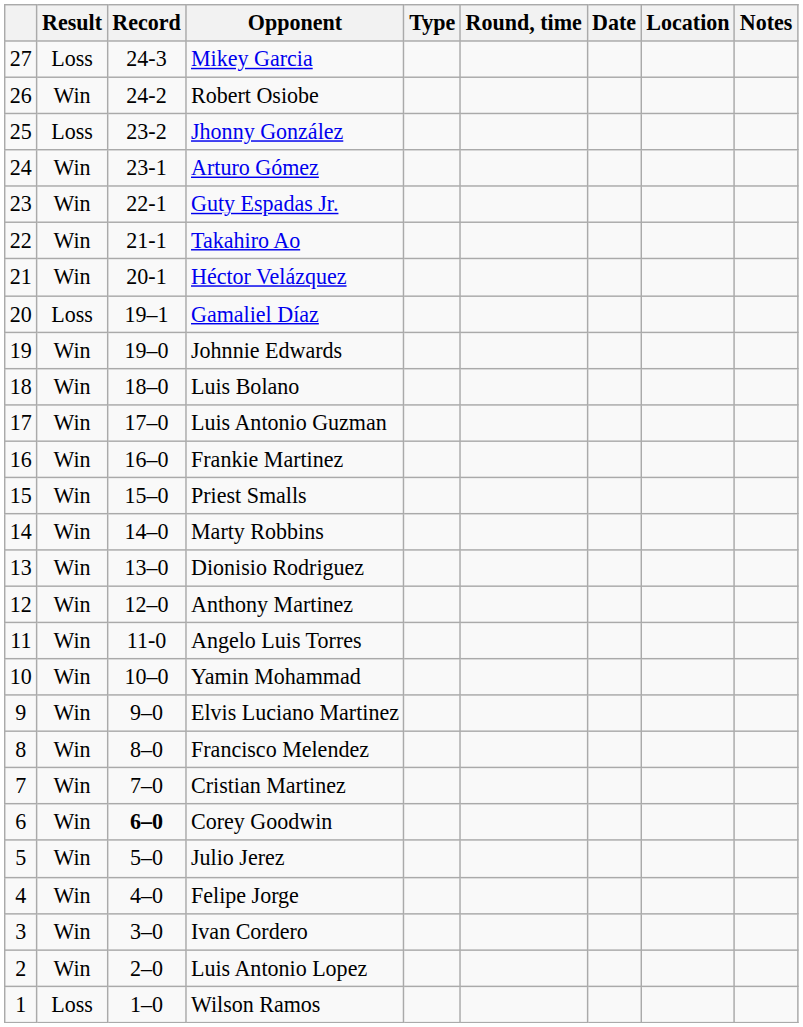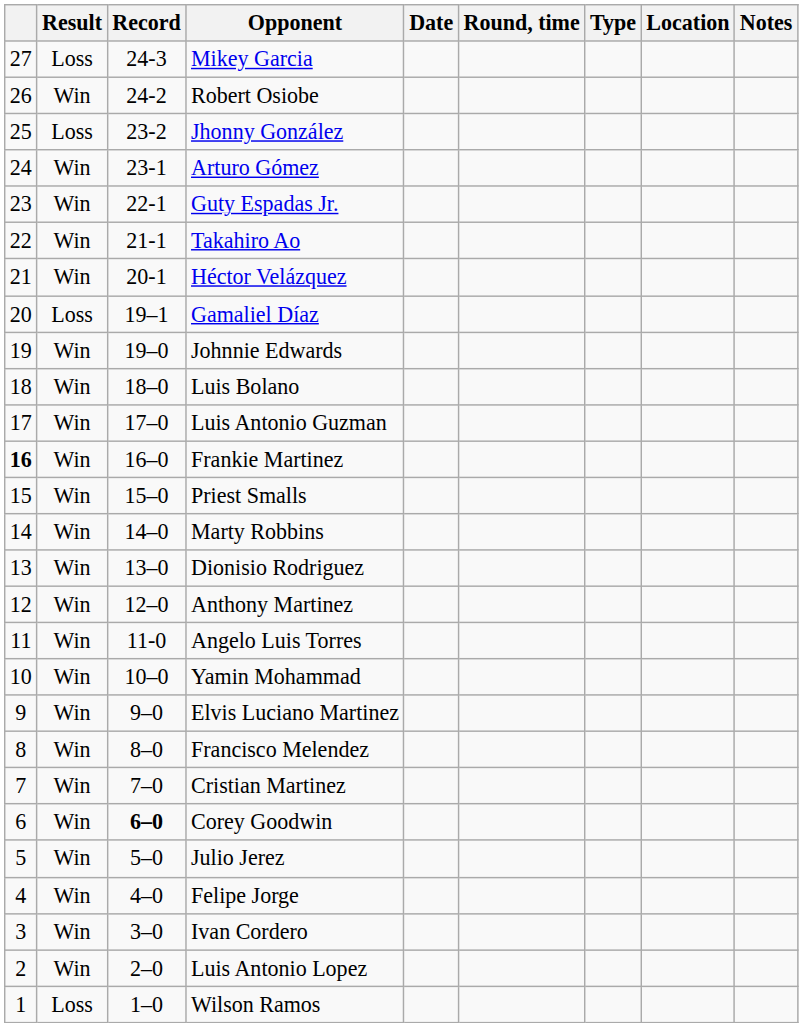 <table class="wikitable" style="text-align:center; font-size:95%">
 <tr>
 <th></th>
 <th>Result</th>
 <th>Record</th>
 <th>Opponent</th>
+<th>Date</th>
+<th>Round, time</th>
 <th>Type</th>
-<th>Round, time</th>
-<th>Date</th>
 <th>Location</th>
 <th>Notes</th>
 </tr>
 <tr>
 <td>27</td>
 <td>Loss</td>
 <td>24-3</td>
 <td align=left> <a href='#'>Mikey Garcia</a></td>
 <td></td>
 <td></td>
 <td></td>
 <td align=left> </td>
 <td align=left></td>
 </tr>
 <tr>
 <td>26</td>
 <td>Win</td>
 <td>24-2</td>
 <td align=left> Robert Osiobe</td>
 <td></td>
 <td></td>
 <td></td>
 <td align=left> </td>
 <td align=left></td>
 </tr>
 <tr>
 <td>25</td>
 <td>Loss</td>
 <td>23-2</td>
 <td align=left> <a href='#'>Jhonny González</a></td>
 <td></td>
 <td></td>
 <td></td>
 <td align=left> </td>
 <td align=left></td>
 </tr>
 <tr>
 <td>24</td>
 <td>Win</td>
 <td>23-1</td>
 <td align=left> <a href='#'>Arturo Gómez</a></td>
 <td></td>
 <td></td>
 <td></td>
 <td align=left> </td>
 <td align=left></td>
 </tr>
 <tr>
 <td>23</td>
 <td>Win</td>
 <td>22-1</td>
 <td align=left> <a href='#'>Guty Espadas Jr.</a></td>
 <td></td>
 <td></td>
 <td></td>
 <td align=left> </td>
 <td align=left></td>
 </tr>
 <tr>
 <td>22</td>
 <td>Win</td>
 <td>21-1</td>
 <td align=left> <a href='#'>Takahiro Ao</a></td>
 <td></td>
 <td></td>
 <td></td>
 <td align=left> </td>
 <td align=left></td>
 </tr>
 <tr>
 <td>21</td>
 <td>Win</td>
 <td>20-1</td>
 <td align=left> <a href='#'>Héctor Velázquez</a></td>
 <td></td>
 <td></td>
 <td></td>
 <td align=left> </td>
 <td align=left></td>
 </tr>
 <tr>
 <td>20</td>
 <td>Loss</td>
 <td>19–1</td>
 <td align=left> <a href='#'>Gamaliel Díaz</a></td>
 <td></td>
 <td></td>
 <td></td>
 <td align=left> </td>
 <td align=left></td>
 </tr>
 <tr>
 <td>19</td>
 <td>Win</td>
 <td>19–0</td>
 <td align=left> Johnnie Edwards</td>
 <td></td>
 <td></td>
 <td></td>
 <td align=left> </td>
 <td align=left></td>
 </tr>
 <tr>
 <td>18</td>
 <td>Win</td>
 <td>18–0</td>
 <td align=left> Luis Bolano</td>
 <td></td>
 <td></td>
 <td></td>
 <td align=left> </td>
 <td align=left></td>
 </tr>
 <tr>
 <td>17</td>
 <td>Win</td>
 <td>17–0</td>
 <td align=left> Luis Antonio Guzman</td>
 <td></td>
 <td></td>
 <td></td>
 <td align=left> </td>
 <td align=left></td>
 </tr>
 <tr>
-<td>16</td>
+<td><strong>16</strong></td>
 <td>Win</td>
 <td>16–0</td>
 <td align=left> Frankie Martinez</td>
 <td></td>
 <td></td>
 <td></td>
 <td align=left> </td>
 <td align=left></td>
 </tr>
 <tr>
 <td>15</td>
 <td>Win</td>
 <td>15–0</td>
 <td align=left> Priest Smalls</td>
 <td></td>
 <td></td>
 <td></td>
 <td align=left> </td>
 <td align=left></td>
 </tr>
 <tr>
 <td>14</td>
 <td>Win</td>
 <td>14–0</td>
 <td align=left> Marty Robbins</td>
 <td></td>
 <td></td>
 <td></td>
 <td align=left> </td>
 <td align=left></td>
 </tr>
 <tr>
 <td>13</td>
 <td>Win</td>
 <td>13–0</td>
 <td align=left> Dionisio Rodriguez</td>
 <td></td>
 <td></td>
 <td></td>
 <td align=left> </td>
 <td align=left></td>
 </tr>
 <tr>
 <td>12</td>
 <td>Win</td>
 <td>12–0</td>
 <td align=left> Anthony Martinez</td>
 <td></td>
 <td></td>
 <td></td>
 <td align=left> </td>
 <td align=left></td>
 </tr>
 <tr>
 <td>11</td>
 <td>Win</td>
 <td>11-0</td>
 <td align=left> Angelo Luis Torres</td>
 <td></td>
 <td></td>
 <td></td>
 <td align=left> </td>
 <td align=left></td>
 </tr>
 <tr>
 <td>10</td>
 <td>Win</td>
 <td>10–0</td>
 <td align=left> Yamin Mohammad</td>
 <td></td>
 <td></td>
 <td></td>
 <td align=left> </td>
 <td align=left></td>
 </tr>
 <tr>
 <td>9</td>
 <td>Win</td>
 <td>9–0</td>
 <td align=left> Elvis Luciano Martinez</td>
 <td></td>
 <td></td>
 <td></td>
 <td align=left> </td>
 <td align=left></td>
 </tr>
 <tr>
 <td>8</td>
 <td>Win</td>
 <td>8–0</td>
 <td align=left> Francisco Melendez</td>
 <td></td>
 <td></td>
 <td></td>
 <td align=left> </td>
 <td align=left></td>
 </tr>
 <tr>
 <td>7</td>
 <td>Win</td>
 <td>7–0</td>
 <td align=left> Cristian Martinez</td>
 <td></td>
 <td></td>
 <td></td>
 <td align=left> </td>
 <td align=left></td>
 </tr>
 <tr>
 <td>6</td>
 <td>Win</td>
 <td><strong>6–0</strong></td>
 <td align=left> Corey Goodwin</td>
 <td></td>
 <td></td>
 <td></td>
 <td align=left> </td>
 <td align=left></td>
 </tr>
 <tr>
 <td>5</td>
 <td>Win</td>
 <td>5–0</td>
 <td align=left> Julio Jerez</td>
 <td></td>
 <td></td>
 <td></td>
 <td align=left> </td>
 <td align=left></td>
 </tr>
 <tr>
 <td>4</td>
 <td>Win</td>
 <td>4–0</td>
 <td align=left> Felipe Jorge</td>
 <td></td>
 <td></td>
 <td></td>
 <td align=left> </td>
 <td align=left></td>
 </tr>
 <tr>
 <td>3</td>
 <td>Win</td>
 <td>3–0</td>
 <td align=left> Ivan Cordero</td>
 <td></td>
 <td></td>
 <td></td>
 <td align=left> </td>
 <td align=left></td>
 </tr>
 <tr>
 <td>2</td>
 <td>Win</td>
 <td>2–0</td>
 <td align=left> Luis Antonio Lopez</td>
 <td></td>
 <td></td>
 <td></td>
 <td align=left> </td>
 <td align=left></td>
 </tr>
 <tr>
 <td>1</td>
 <td>Loss</td>
 <td>1–0</td>
 <td align=left> Wilson Ramos</td>
 <td></td>
 <td></td>
 <td></td>
 <td align=left> </td>
 <td align=left></td>
 </tr>
 </table>
